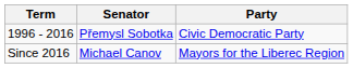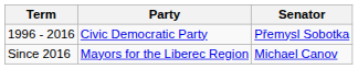 <table class="wikitable">
 <tr>
 <th>Term</th>
+<th>Party</th>
 <th>Senator</th>
-<th>Party</th>
 </tr>
 <tr>
 <td>1996 - 2016</td>
+<td><a href='#'>Civic Democratic Party</a></td>
 <td><a href='#'>Přemysl Sobotka</a></td>
-<td><a href='#'>Civic Democratic Party</a></td>
 </tr>
 <tr>
 <td>Since 2016</td>
+<td><a href='#'>Mayors for the Liberec Region</a></td>
 <td><a href='#'>Michael Canov</a></td>
-<td><a href='#'>Mayors for the Liberec Region</a></td>
 </tr>
 </table>
